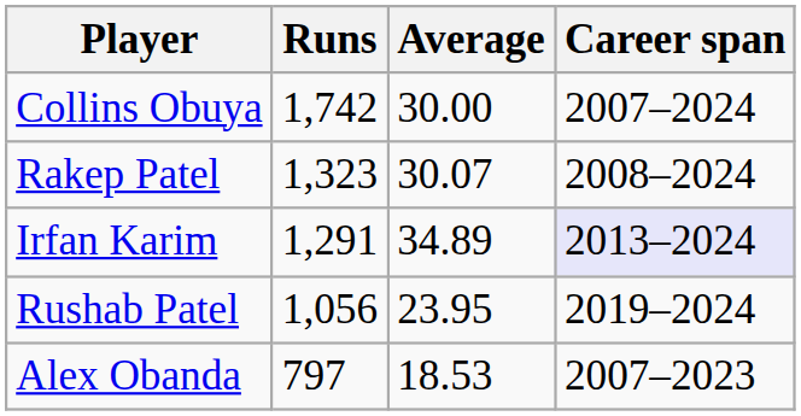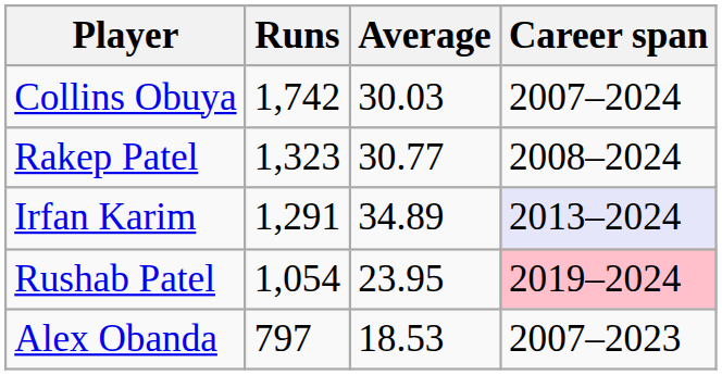 <table class="wikitable">
 <tr>
 <th>Player</th>
 <th>Runs</th>
 <th>Average</th>
 <th>Career span</th>
 </tr>
 <tr>
 <td><a href='#'>Collins Obuya</a></td>
 <td>1,742</td>
-<td>30.00</td>
+<td>30.03</td>
 <td>2007–2024</td>
 </tr>
 <tr>
 <td><a href='#'>Rakep Patel</a></td>
 <td>1,323</td>
-<td>30.07</td>
+<td>30.77</td>
 <td>2008–2024</td>
 </tr>
 <tr>
 <td><a href='#'>Irfan Karim</a></td>
 <td>1,291</td>
 <td>34.89</td>
 <td style="background: lavender;">2013–2024</td>
 </tr>
 <tr>
 <td><a href='#'>Rushab Patel</a></td>
-<td>1,056</td>
+<td>1,054</td>
 <td>23.95</td>
-<td>2019–2024</td>
+<td style="background: pink;">2019–2024</td>
 </tr>
 <tr>
 <td><a href='#'>Alex Obanda</a></td>
 <td>797</td>
 <td>18.53</td>
 <td>2007–2023</td>
 </tr>
 </table>
